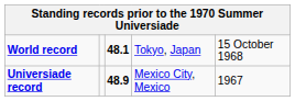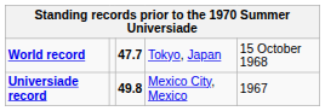 <table class="wikitable" width=65%>
 <tr>
 <th colspan="5">Standing records prior to the 1970 Summer Universiade</th>
 </tr>
 <tr>
 <td><strong><a href='#'>World record</a></strong></td>
 <td></td>
-<td><strong>48.1</strong></td>
+<td><strong>47.7</strong></td>
 <td><a href='#'>Tokyo</a>, <a href='#'>Japan</a></td>
 <td>15 October 1968</td>
 </tr>
 <tr>
 <td><strong><a href='#'>Universiade record</a></strong></td>
 <td></td>
-<td><strong>48.9</strong></td>
+<td><strong>49.8</strong></td>
 <td><a href='#'>Mexico City</a>, <a href='#'>Mexico</a></td>
 <td>1967</td>
 </tr>
 </table>
